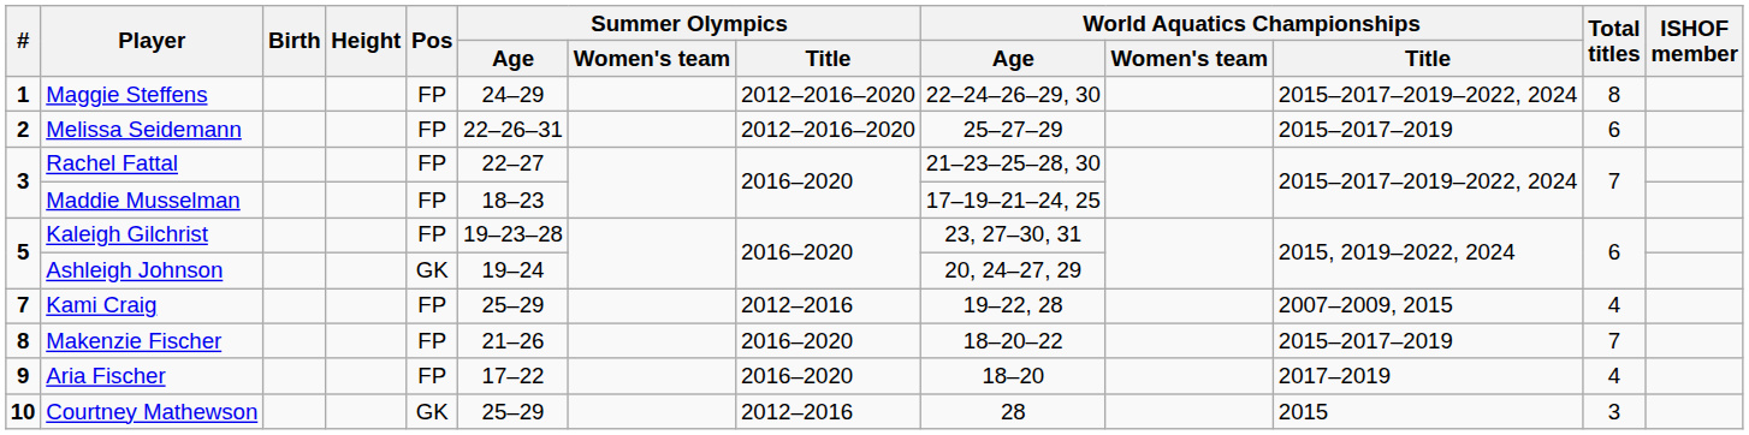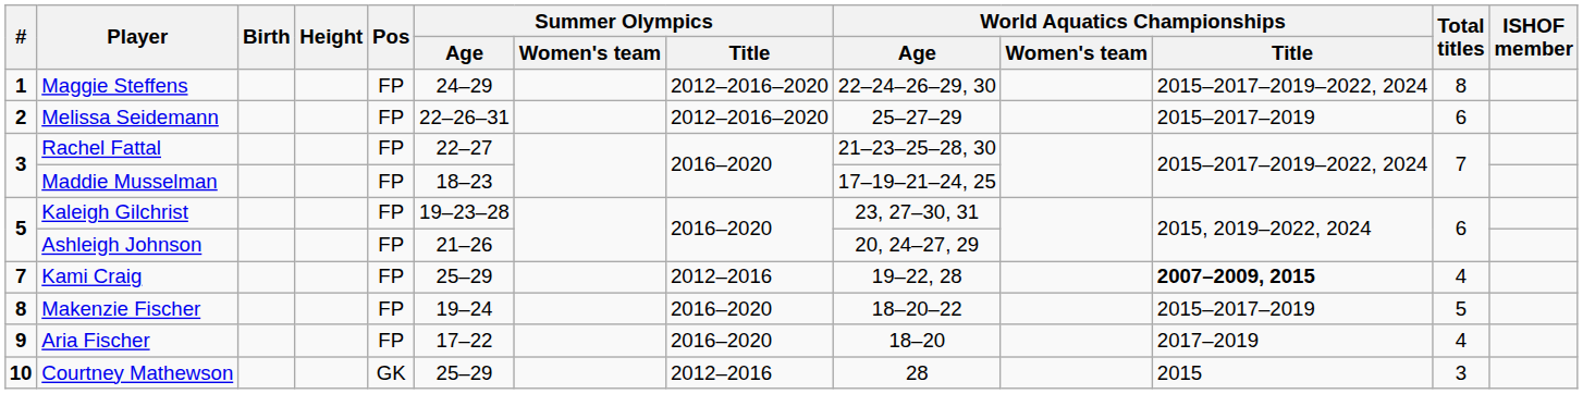 <table class="wikitable sortable" style="text-align: center; font-size: 85%; margin-left: 1em;">
 <tr>
 <th rowspan="2">#</th>
 <th rowspan="2">Player</th>
 <th rowspan="2">Birth</th>
 <th rowspan="2">Height</th>
 <th rowspan="2">Pos</th>
 <th colspan="3">Summer Olympics</th>
 <th colspan="3">World Aquatics Championships</th>
 <th rowspan="2">Total<br>titles</th>
 <th rowspan="2">ISHOF<br>member</th>
 </tr>
 <tr>
 <th>Age</th>
 <th>Women's team</th>
 <th>Title</th>
 <th>Age</th>
 <th>Women's team</th>
 <th>Title</th>
 </tr>
 <tr>
 <td><strong>1</strong></td>
 <td style="text-align: left;" data-sort-value="Steffens, Maggie"><a href='#'>Maggie Steffens</a></td>
 <td></td>
 <td style="text-align: left;"></td>
 <td>FP</td>
 <td>24–29</td>
 <td style="text-align: left;"></td>
 <td style="text-align: left;">2012–2016–2020</td>
 <td>22–24–26–29, 30</td>
 <td style="text-align: left;"></td>
 <td style="text-align: left;">2015–2017–2019–2022, 2024</td>
 <td>8</td>
 <td></td>
 </tr>
 <tr>
 <td><strong>2</strong></td>
 <td style="text-align: left;" data-sort-value="Seidemann, Melissa"><a href='#'>Melissa Seidemann</a></td>
 <td></td>
 <td style="text-align: left;"></td>
 <td>FP</td>
 <td>22–26–31</td>
 <td style="text-align: left;"></td>
 <td style="text-align: left;">2012–2016–2020</td>
 <td>25–27–29</td>
 <td style="text-align: left;"></td>
 <td style="text-align: left;">2015–2017–2019</td>
 <td>6</td>
 <td></td>
 </tr>
 <tr>
 <td rowspan="2"><strong>3</strong></td>
 <td style="text-align: left;" data-sort-value="Fattal, Rachel"><a href='#'>Rachel Fattal</a></td>
 <td></td>
 <td style="text-align: left;"></td>
 <td>FP</td>
 <td>22–27</td>
 <td rowspan="2" style="text-align: left;"></td>
 <td rowspan="2" style="text-align: left;">2016–2020</td>
 <td>21–23–25–28, 30</td>
 <td rowspan="2" style="text-align: left;"></td>
 <td rowspan="2" style="text-align: left;">2015–2017–2019–2022, 2024</td>
 <td rowspan="2">7</td>
 <td></td>
 </tr>
 <tr>
 <td style="text-align: left;" data-sort-value="Musselman, Maddie"><a href='#'>Maddie Musselman</a></td>
 <td></td>
 <td style="text-align: left;"></td>
 <td>FP</td>
 <td>18–23</td>
 <td>17–19–21–24, 25</td>
 <td></td>
 </tr>
 <tr>
 <td rowspan="2"><strong>5</strong></td>
 <td style="text-align: left;" data-sort-value="Gilchrist, Kaleigh"><a href='#'>Kaleigh Gilchrist</a></td>
 <td></td>
 <td style="text-align: left;"></td>
 <td>FP</td>
 <td>19–23–28</td>
 <td rowspan="2" style="text-align: left;"></td>
 <td rowspan="2" style="text-align: left;">2016–2020</td>
 <td>23, 27–30, 31</td>
 <td rowspan="2" style="text-align: left;"></td>
 <td rowspan="2" style="text-align: left;">2015, 2019–2022, 2024</td>
 <td rowspan="2">6</td>
 <td></td>
 </tr>
 <tr>
 <td style="text-align: left;" data-sort-value="Johnson, Ashleigh"><a href='#'>Ashleigh Johnson</a></td>
 <td></td>
 <td style="text-align: left;"></td>
-<td>GK</td>
-<td>19–24</td>
+<td>FP</td>
+<td>21–26</td>
 <td>20, 24–27, 29</td>
 <td></td>
 </tr>
 <tr>
 <td><strong>7</strong></td>
 <td style="text-align: left;" data-sort-value="Craig, Kami"><a href='#'>Kami Craig</a></td>
 <td></td>
 <td style="text-align: left;"></td>
 <td>FP</td>
 <td>25–29</td>
 <td style="text-align: left;"></td>
 <td style="text-align: left;">2012–2016</td>
 <td>19–22, 28</td>
 <td style="text-align: left;"></td>
-<td style="text-align: left;">2007–2009, 2015</td>
+<td style="text-align: left;"><strong>2007–2009, 2015</strong></td>
 <td>4</td>
 <td></td>
 </tr>
 <tr>
 <td><strong>8</strong></td>
 <td style="text-align: left;" data-sort-value="Fischer, Makenzie"><a href='#'>Makenzie Fischer</a></td>
 <td></td>
 <td style="text-align: left;"></td>
 <td>FP</td>
-<td>21–26</td>
+<td>19–24</td>
 <td></td>
 <td style="text-align: left;">2016–2020</td>
 <td>18–20–22</td>
 <td style="text-align: left;"></td>
 <td style="text-align: left;">2015–2017–2019</td>
-<td>7</td>
+<td>5</td>
 <td></td>
 </tr>
 <tr>
 <td><strong>9</strong></td>
 <td style="text-align: left;" data-sort-value="Fischer, Aria"><a href='#'>Aria Fischer</a></td>
 <td></td>
 <td style="text-align: left;"></td>
 <td>FP</td>
 <td>17–22</td>
 <td style="text-align: left;"></td>
 <td style="text-align: left;">2016–2020</td>
 <td>18–20</td>
 <td style="text-align: left;"></td>
 <td style="text-align: left;">2017–2019</td>
 <td>4</td>
 <td></td>
 </tr>
 <tr>
 <td><strong>10</strong></td>
 <td style="text-align: left;" data-sort-value="Mathewson, Courtney"><a href='#'>Courtney Mathewson</a></td>
 <td></td>
 <td style="text-align: left;"></td>
 <td>GK</td>
 <td>25–29</td>
 <td style="text-align: left;"></td>
 <td style="text-align: left;">2012–2016</td>
 <td>28</td>
 <td style="text-align: left;"></td>
 <td style="text-align: left;">2015</td>
 <td>3</td>
 <td></td>
 </tr>
 </table>
